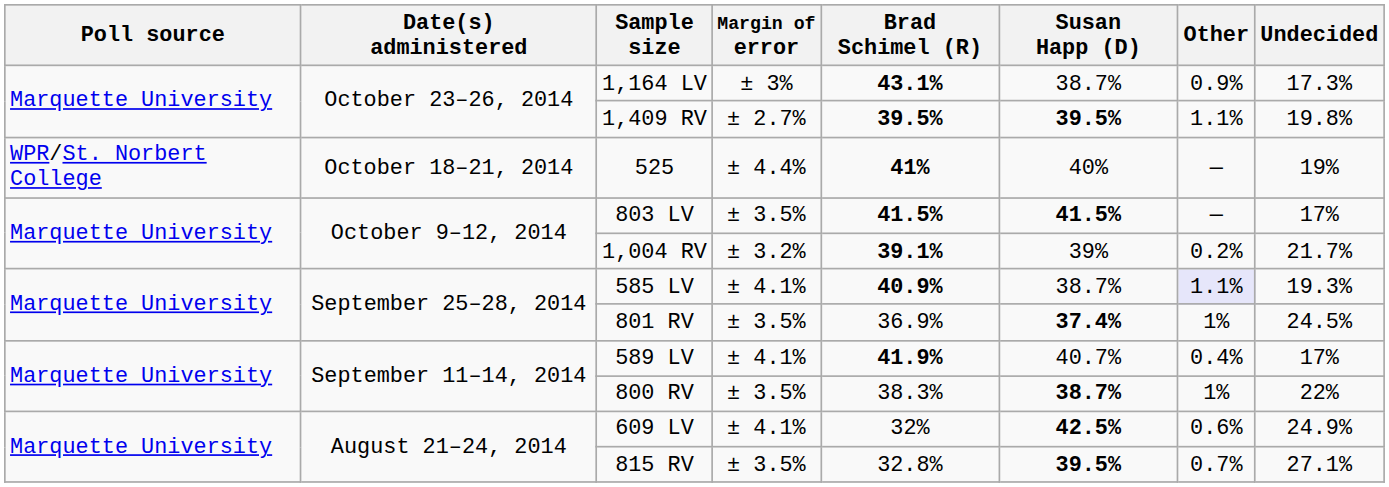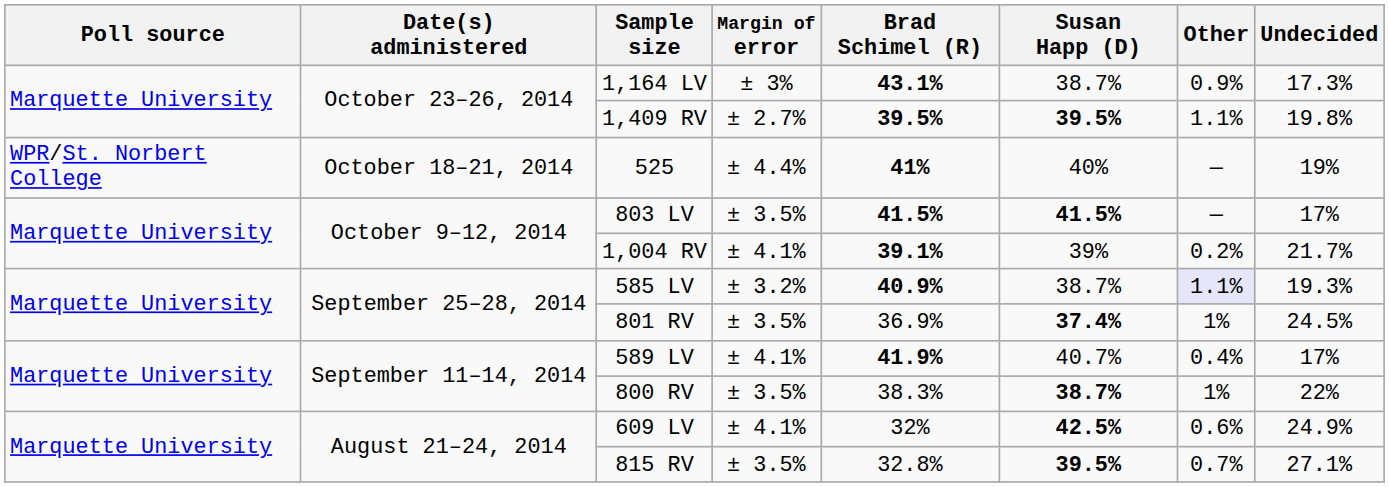 <table class="wikitable">
 <tr>
 <th style="width:170px;">Poll source</th>
 <th style="width:170px;">Date(s)<br>administered</th>
 <th class="small">Sample<br>size</th>
 <th><small>Margin of</small><br>error</th>
 <th style="width:100px;">Brad<br>Schimel (R)</th>
 <th style="width:100px;">Susan<br>Happ (D)</th>
 <th style="width:40px;">Other</th>
 <th style="width:40px;">Undecided</th>
 </tr>
 <tr>
 <td rowspan="2"><a href='#'>Marquette University</a></td>
 <td rowspan="2" align="center">October 23–26, 2014</td>
 <td style="text-align:center;">1,164 LV</td>
 <td style="text-align:center;">± 3%</td>
 <td align="center" ><strong>43.1%</strong></td>
 <td style="text-align:center;">38.7%</td>
 <td style="text-align:center;">0.9%</td>
 <td style="text-align:center;">17.3%</td>
 </tr>
 <tr>
 <td style="text-align:center;">1,409 RV</td>
 <td style="text-align:center;">± 2.7%</td>
 <td style="text-align:center;"><strong>39.5%</strong></td>
 <td style="text-align:center;"><strong>39.5%</strong></td>
 <td style="text-align:center;">1.1%</td>
 <td style="text-align:center;">19.8%</td>
 </tr>
 <tr>
 <td><a href='#'>WPR</a>/<a href='#'>St. Norbert College</a></td>
 <td style="text-align:center;">October 18–21, 2014</td>
 <td style="text-align:center;">525</td>
 <td style="text-align:center;">± 4.4%</td>
 <td align="center" ><strong>41%</strong></td>
 <td style="text-align:center;">40%</td>
 <td style="text-align:center;">—</td>
 <td style="text-align:center;">19%</td>
 </tr>
 <tr>
 <td rowspan="2"><a href='#'>Marquette University</a></td>
 <td rowspan="2" align="center">October 9–12, 2014</td>
 <td style="text-align:center;">803 LV</td>
 <td style="text-align:center;">± 3.5%</td>
 <td style="text-align:center;"><strong>41.5%</strong></td>
 <td style="text-align:center;"><strong>41.5%</strong></td>
 <td style="text-align:center;">—</td>
 <td style="text-align:center;">17%</td>
 </tr>
 <tr>
 <td style="text-align:center;">1,004 RV</td>
-<td style="text-align:center;">± 3.2%</td>
+<td style="text-align:center;">± 4.1%</td>
 <td align="center" ><strong>39.1%</strong></td>
 <td style="text-align:center;">39%</td>
 <td style="text-align:center;">0.2%</td>
 <td style="text-align:center;">21.7%</td>
 </tr>
 <tr>
 <td rowspan="2"><a href='#'>Marquette University</a></td>
 <td rowspan="2" align="center">September 25–28, 2014</td>
 <td style="text-align:center;">585 LV</td>
-<td style="text-align:center;">± 4.1%</td>
+<td style="text-align:center;">± 3.2%</td>
 <td align="center" ><strong>40.9%</strong></td>
 <td style="text-align:center;">38.7%</td>
 <td style="background: lavender; text-align:center;">1.1%</td>
 <td style="text-align:center;">19.3%</td>
 </tr>
 <tr>
 <td style="text-align:center;">801 RV</td>
 <td style="text-align:center;">± 3.5%</td>
 <td style="text-align:center;">36.9%</td>
 <td align="center" ><strong>37.4%</strong></td>
 <td style="text-align:center;">1%</td>
 <td style="text-align:center;">24.5%</td>
 </tr>
 <tr>
 <td rowspan="2"><a href='#'>Marquette University</a></td>
 <td rowspan="2" align="center">September 11–14, 2014</td>
 <td style="text-align:center;">589 LV</td>
 <td style="text-align:center;">± 4.1%</td>
 <td align="center" ><strong>41.9%</strong></td>
 <td style="text-align:center;">40.7%</td>
 <td style="text-align:center;">0.4%</td>
 <td style="text-align:center;">17%</td>
 </tr>
 <tr>
 <td style="text-align:center;">800 RV</td>
 <td style="text-align:center;">± 3.5%</td>
 <td style="text-align:center;">38.3%</td>
 <td align="center" ><strong>38.7%</strong></td>
 <td style="text-align:center;">1%</td>
 <td style="text-align:center;">22%</td>
 </tr>
 <tr>
 <td rowspan="2"><a href='#'>Marquette University</a></td>
 <td rowspan="2" align="center">August 21–24, 2014</td>
 <td style="text-align:center;">609 LV</td>
 <td style="text-align:center;">± 4.1%</td>
 <td style="text-align:center;">32%</td>
 <td align="center" ><strong>42.5%</strong></td>
 <td style="text-align:center;">0.6%</td>
 <td style="text-align:center;">24.9%</td>
 </tr>
 <tr>
 <td style="text-align:center;">815 RV</td>
 <td style="text-align:center;">± 3.5%</td>
 <td style="text-align:center;">32.8%</td>
 <td align="center" ><strong>39.5%</strong></td>
 <td style="text-align:center;">0.7%</td>
 <td style="text-align:center;">27.1%</td>
 </tr>
 </table>
